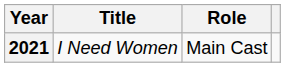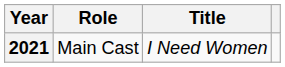 <table class="wikitable plainrowheaders">
 <tr>
 <th scope="col">Year</th>
+<th scope="col">Role</th>
 <th scope="col">Title</th>
-<th scope="col">Role</th>
 <th scope="col" class="unsortable"></th>
 </tr>
 <tr>
 <th scope="row">2021</th>
+<td>Main Cast</td>
 <td><em>I Need Women</em></td>
-<td>Main Cast</td>
 <td style="text-align:center"></td>
 </tr>
 </table>
